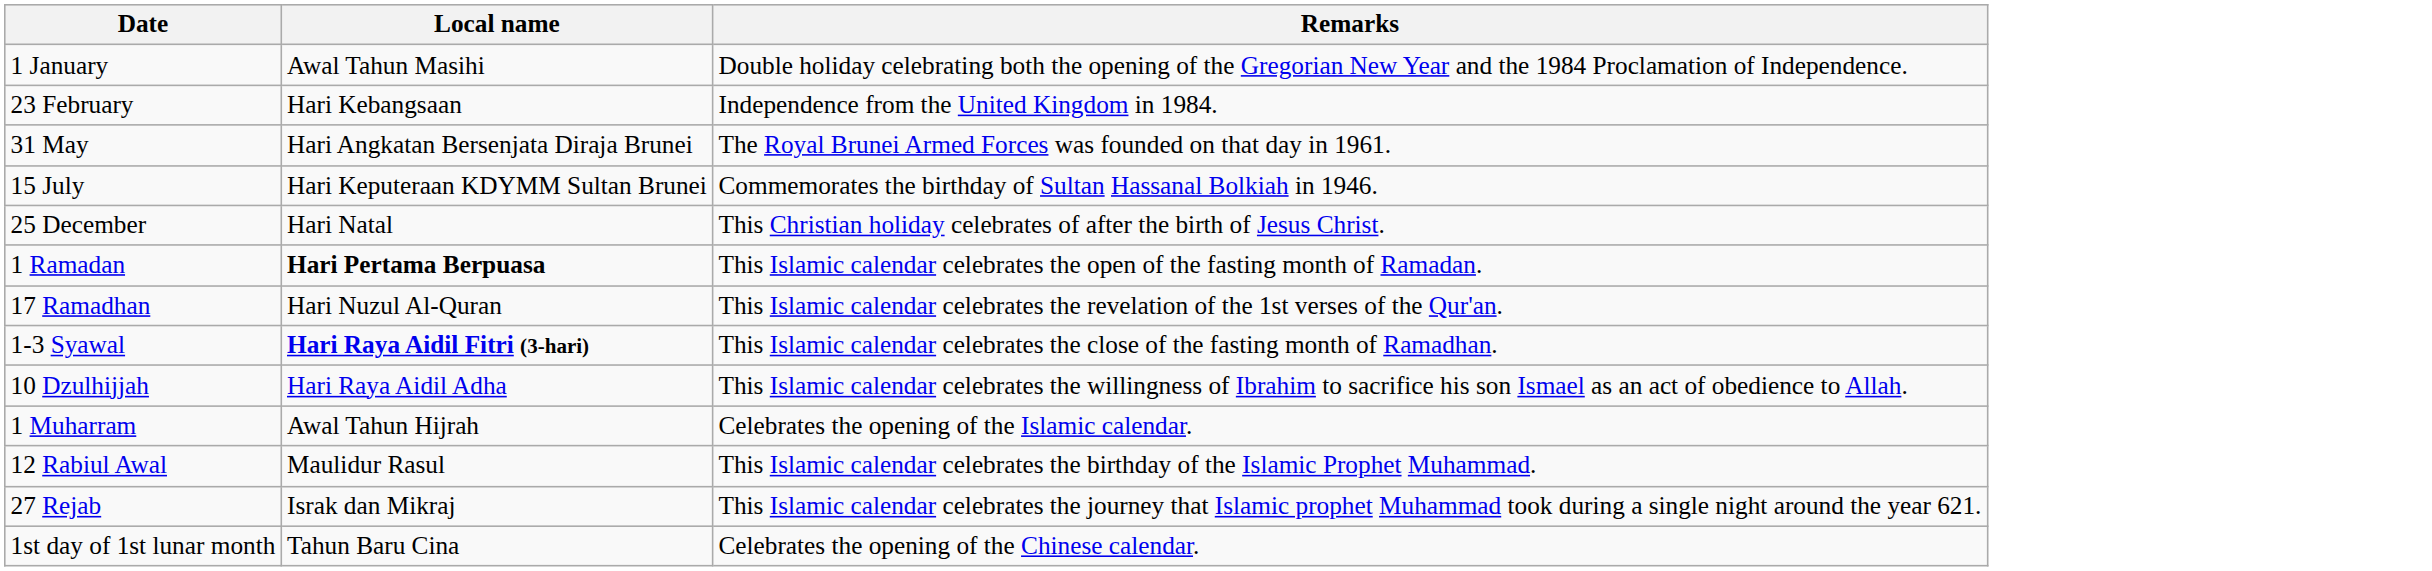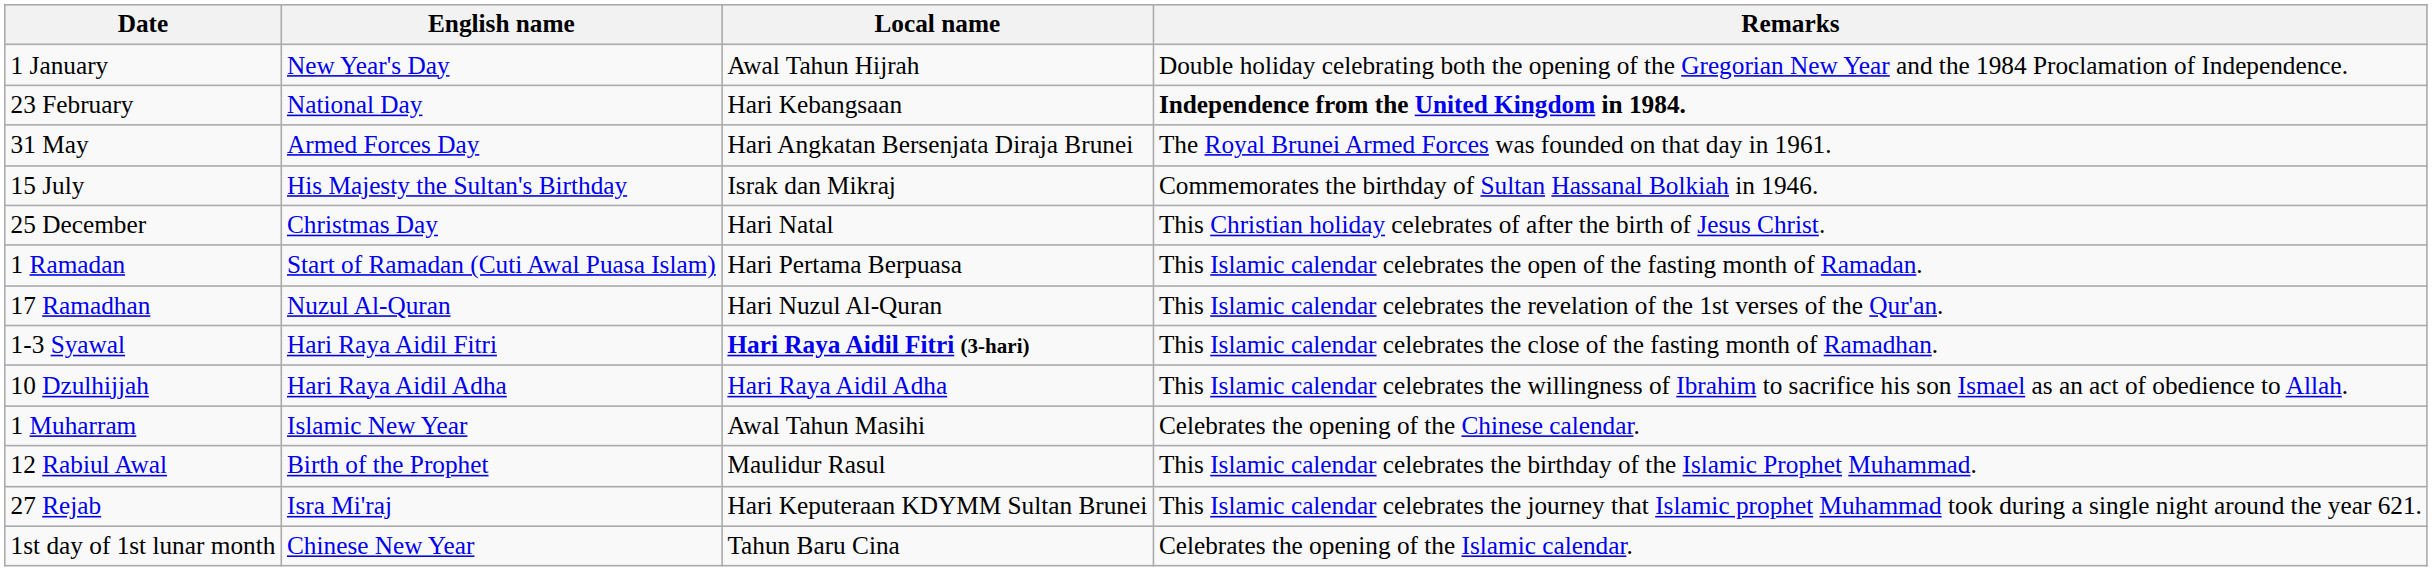 <table class="wikitable">
 <tr>
 <th>Date</th>
+<th>English name</th>
 <th>Local name</th>
 <th>Remarks</th>
 </tr>
 <tr>
 <td>1 January</td>
-<td>Awal Tahun Masihi</td>
+<td><a href='#'>New Year's Day</a></td>
+<td>Awal Tahun Hijrah</td>
 <td>Double holiday celebrating both the opening of the <a href='#'>Gregorian New Year</a> and the 1984 Proclamation of Independence.</td>
 </tr>
 <tr>
 <td>23 February</td>
+<td><a href='#'>National Day</a></td>
 <td>Hari Kebangsaan</td>
-<td>Independence from the <a href='#'>United Kingdom</a> in 1984.</td>
+<td><strong>Independence from the <a href='#'>United Kingdom</a> in 1984.</strong></td>
 </tr>
 <tr>
 <td>31 May</td>
+<td><a href='#'>Armed Forces Day</a></td>
 <td>Hari Angkatan Bersenjata Diraja Brunei</td>
 <td>The <a href='#'>Royal Brunei Armed Forces</a> was founded on that day in 1961.</td>
 </tr>
 <tr>
 <td>15 July</td>
-<td>Hari Keputeraan KDYMM Sultan Brunei</td>
+<td><a href='#'>His Majesty the Sultan's Birthday</a></td>
+<td>Israk dan Mikraj</td>
 <td>Commemorates the birthday of <a href='#'>Sultan</a> <a href='#'>Hassanal Bolkiah</a> in 1946.</td>
 </tr>
 <tr>
 <td>25 December</td>
+<td><a href='#'>Christmas Day</a></td>
 <td>Hari Natal</td>
 <td>This <a href='#'>Christian holiday</a> celebrates of after the birth of <a href='#'>Jesus Christ</a>.</td>
 </tr>
 <tr>
 <td>1 <a href='#'>Ramadan</a></td>
-<td><strong>Hari Pertama Berpuasa</strong></td>
+<td><a href='#'>Start of Ramadan (Cuti Awal Puasa Islam)</a></td>
+<td>Hari Pertama Berpuasa</td>
 <td>This <a href='#'>Islamic calendar</a> celebrates the open of the fasting month of <a href='#'>Ramadan</a>.</td>
 </tr>
 <tr>
 <td>17 <a href='#'>Ramadhan</a></td>
+<td><a href='#'>Nuzul Al-Quran</a></td>
 <td>Hari Nuzul Al-Quran</td>
 <td>This <a href='#'>Islamic calendar</a> celebrates the revelation of the 1st verses of the <a href='#'>Qur'an</a>.</td>
 </tr>
 <tr>
 <td>1-3 <a href='#'>Syawal</a></td>
+<td><a href='#'>Hari Raya Aidil Fitri</a></td>
 <td><strong><a href='#'>Hari Raya Aidil Fitri</a> <small>(3-hari)</small></strong></td>
 <td>This <a href='#'>Islamic calendar</a> celebrates the close of the fasting month of <a href='#'>Ramadhan</a>.</td>
 </tr>
 <tr>
 <td>10 <a href='#'>Dzulhijjah</a></td>
 <td><a href='#'>Hari Raya Aidil Adha</a></td>
+<td><a href='#'>Hari Raya Aidil Adha</a></td>
 <td>This <a href='#'>Islamic calendar</a> celebrates the willingness of <a href='#'>Ibrahim</a> to sacrifice his son <a href='#'>Ismael</a> as an act of obedience to <a href='#'>Allah</a>.</td>
 </tr>
 <tr>
 <td>1 <a href='#'>Muharram</a></td>
-<td>Awal Tahun Hijrah</td>
-<td>Celebrates the opening of the <a href='#'>Islamic calendar</a>.</td>
+<td><a href='#'>Islamic New Year</a></td>
+<td>Awal Tahun Masihi</td>
+<td>Celebrates the opening of the <a href='#'>Chinese calendar</a>.</td>
 </tr>
 <tr>
 <td>12 <a href='#'>Rabiul Awal</a></td>
+<td><a href='#'>Birth of the Prophet</a></td>
 <td>Maulidur Rasul</td>
 <td>This <a href='#'>Islamic calendar</a> celebrates the birthday of the <a href='#'>Islamic Prophet</a> <a href='#'>Muhammad</a>.</td>
 </tr>
 <tr>
 <td>27 <a href='#'>Rejab</a></td>
-<td>Israk dan Mikraj</td>
+<td><a href='#'>Isra Mi'raj</a></td>
+<td>Hari Keputeraan KDYMM Sultan Brunei</td>
 <td>This <a href='#'>Islamic calendar</a> celebrates the journey that <a href='#'>Islamic prophet</a> <a href='#'>Muhammad</a> took during a single night around the year 621.</td>
 </tr>
 <tr>
 <td>1st day of 1st lunar month</td>
+<td><a href='#'>Chinese New Year</a></td>
 <td>Tahun Baru Cina</td>
-<td>Celebrates the opening of the <a href='#'>Chinese calendar</a>.</td>
+<td>Celebrates the opening of the <a href='#'>Islamic calendar</a>.</td>
 </tr>
 </table>
